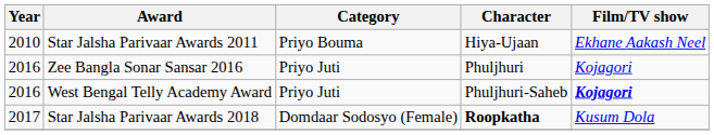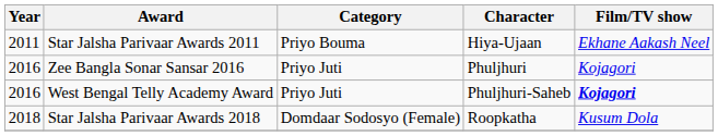 <table class="wikitable sortable"|->
 <tr>
 <th>Year</th>
 <th>Award</th>
 <th>Category</th>
 <th>Character</th>
 <th>Film/TV show</th>
 </tr>
 <tr>
-<td>2010</td>
+<td>2011</td>
 <td>Star Jalsha Parivaar Awards 2011</td>
 <td>Priyo Bouma</td>
 <td>Hiya-Ujaan</td>
 <td><em><a href='#'>Ekhane Aakash Neel</a></em></td>
 </tr>
 <tr>
 <td>2016</td>
 <td>Zee Bangla Sonar Sansar 2016</td>
 <td>Priyo Juti</td>
 <td>Phuljhuri</td>
 <td><em><a href='#'>Kojagori</a></em></td>
 </tr>
 <tr>
 <td>2016</td>
 <td>West Bengal Telly Academy Award</td>
 <td>Priyo Juti</td>
 <td>Phuljhuri-Saheb</td>
 <td><strong><em><a href='#'>Kojagori</a></em></strong></td>
 </tr>
 <tr>
-<td>2017</td>
+<td>2018</td>
 <td>Star Jalsha Parivaar Awards 2018</td>
 <td>Domdaar Sodosyo (Female)</td>
-<td><strong>Roopkatha</strong></td>
+<td>Roopkatha</td>
 <td><em><a href='#'>Kusum Dola</a></em></td>
 </tr>
 <tr>
 </tr>
 </table>
